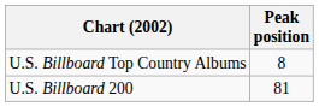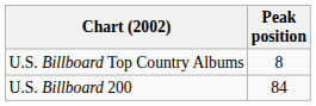 <table class="wikitable">
 <tr>
 <th>Chart (2002)</th>
 <th>Peak<br>position</th>
 </tr>
 <tr>
 <td>U.S. <em>Billboard</em> Top Country Albums</td>
 <td align="center">8</td>
 </tr>
 <tr>
 <td>U.S. <em>Billboard</em> 200</td>
-<td align="center">81</td>
+<td align="center">84</td>
 </tr>
 </table>
